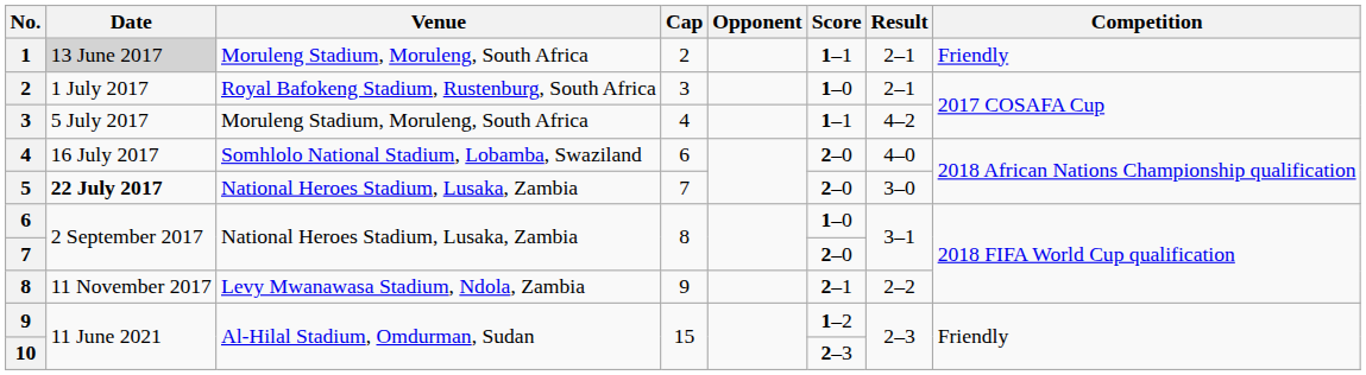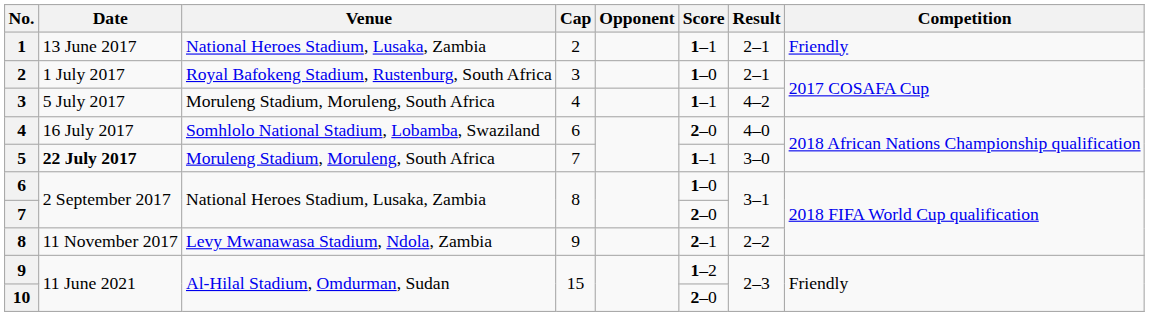 <table class="wikitable sortable plainrowheaders">
 <tr>
 <th scope=col>No.</th>
 <th scope=col data-sort-type=date>Date</th>
 <th scope=col>Venue</th>
 <th scope=col>Cap</th>
 <th scope=col>Opponent</th>
 <th scope=col>Score</th>
 <th scope=col>Result</th>
 <th scope=col>Competition</th>
 </tr>
 <tr>
 <th scope=row>1</th>
-<td style="background: lightgrey;">13 June 2017</td>
-<td><a href='#'>Moruleng Stadium</a>, <a href='#'>Moruleng</a>, South Africa</td>
+<td>13 June 2017</td>
+<td><a href='#'>National Heroes Stadium</a>, <a href='#'>Lusaka</a>, Zambia</td>
 <td align=center>2</td>
 <td></td>
 <td align=center><strong>1</strong>–1</td>
 <td align=center>2–1</td>
 <td><a href='#'>Friendly</a></td>
 </tr>
 <tr>
 <th scope=row>2</th>
 <td>1 July 2017</td>
 <td><a href='#'>Royal Bafokeng Stadium</a>, <a href='#'>Rustenburg</a>, South Africa</td>
 <td align=center>3</td>
 <td></td>
 <td align=center><strong>1</strong>–0</td>
 <td align=center>2–1</td>
 <td rowspan=2><a href='#'>2017 COSAFA Cup</a></td>
 </tr>
 <tr>
 <th scope=row>3</th>
 <td>5 July 2017</td>
 <td>Moruleng Stadium, Moruleng, South Africa</td>
 <td align=center>4</td>
 <td></td>
 <td align=center><strong>1</strong>–1</td>
 <td align=center>4–2</td>
 </tr>
 <tr>
 <th scope=row>4</th>
 <td>16 July 2017</td>
 <td><a href='#'>Somhlolo National Stadium</a>, <a href='#'>Lobamba</a>, Swaziland</td>
 <td align=center>6</td>
 <td rowspan=2></td>
 <td align=center><strong>2</strong>–0</td>
 <td align=center>4–0</td>
 <td rowspan=2><a href='#'>2018 African Nations Championship qualification</a></td>
 </tr>
 <tr>
 <th scope=row>5</th>
 <td><strong>22 July 2017</strong></td>
-<td><a href='#'>National Heroes Stadium</a>, <a href='#'>Lusaka</a>, Zambia</td>
+<td><a href='#'>Moruleng Stadium</a>, <a href='#'>Moruleng</a>, South Africa</td>
 <td align=center>7</td>
-<td align=center><strong>2</strong>–0</td>
+<td align=center><strong>1</strong>–1</td>
 <td align=center>3–0</td>
 </tr>
 <tr>
 <th scope=row>6</th>
 <td rowspan=2>2 September 2017</td>
 <td rowspan=2>National Heroes Stadium, Lusaka, Zambia</td>
 <td rowspan=2 align=center>8</td>
 <td rowspan=2></td>
 <td align=center><strong>1</strong>–0</td>
 <td rowspan=2 align=center>3–1</td>
 <td rowspan=3><a href='#'>2018 FIFA World Cup qualification</a></td>
 </tr>
 <tr>
 <th scope=row>7</th>
 <td align=center><strong>2</strong>–0</td>
 </tr>
 <tr>
 <th scope=row>8</th>
 <td>11 November 2017</td>
 <td><a href='#'>Levy Mwanawasa Stadium</a>, <a href='#'>Ndola</a>, Zambia</td>
 <td align=center>9</td>
 <td></td>
 <td align=center><strong>2</strong>–1</td>
 <td align=center>2–2</td>
 </tr>
 <tr>
 <th scope=row>9</th>
 <td rowspan=2>11 June 2021</td>
 <td rowspan=2><a href='#'>Al-Hilal Stadium</a>, <a href='#'>Omdurman</a>, Sudan</td>
 <td rowspan=2 align=center>15</td>
 <td rowspan=2></td>
 <td align=center><strong>1</strong>–2</td>
 <td rowspan=2 align=center>2–3</td>
 <td rowspan=2>Friendly</td>
 </tr>
 <tr>
 <th scope=row>10</th>
-<td align=center><strong>2</strong>–3</td>
+<td align=center><strong>2</strong>–0</td>
 </tr>
 </table>
